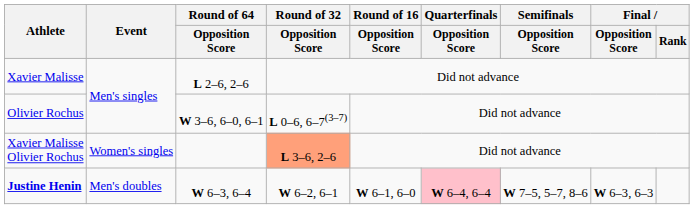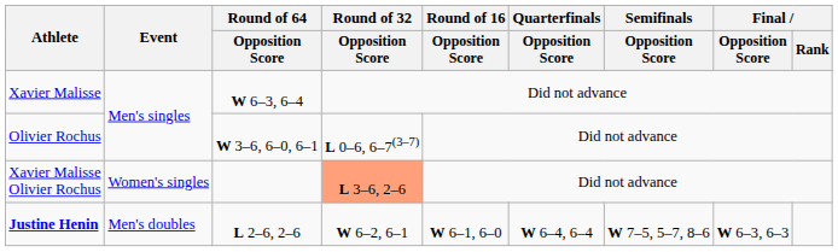 <table class=wikitable style="font-size:90%">
 <tr>
 <th rowspan="2">Athlete</th>
 <th rowspan="2">Event</th>
 <th>Round of 64</th>
 <th>Round of 32</th>
 <th>Round of 16</th>
 <th>Quarterfinals</th>
 <th>Semifinals</th>
 <th colspan=2>Final / </th>
 </tr>
 <tr style="font-size:95%">
 <th>Opposition<br>Score</th>
 <th>Opposition<br>Score</th>
 <th>Opposition<br>Score</th>
 <th>Opposition<br>Score</th>
 <th>Opposition<br>Score</th>
 <th>Opposition<br>Score</th>
 <th>Rank</th>
 </tr>
 <tr align=center>
 <td align=left><a href='#'>Xavier Malisse</a></td>
 <td align=left rowspan=2><a href='#'>Men's singles</a></td>
-<td><br><strong>L</strong> 2–6, 2–6</td>
+<td><br><strong>W</strong> 6–3, 6–4</td>
 <td colspan=6>Did not advance</td>
 </tr>
 <tr align=center>
 <td align=left><a href='#'>Olivier Rochus</a></td>
 <td><br><strong>W</strong> 3–6, 6–0, 6–1</td>
 <td><br><strong>L</strong> 0–6, 6–7<sup>(3–7)</sup></td>
 <td colspan=5>Did not advance</td>
 </tr>
 <tr align=center>
 <td align=left><a href='#'>Xavier Malisse</a><br><a href='#'>Olivier Rochus</a></td>
 <td align=left><a href='#'>Women's singles</a></td>
 <td></td>
 <td style="background: lightsalmon;"><br><strong>L</strong> 3–6, 2–6</td>
 <td colspan=5>Did not advance</td>
 </tr>
 <tr align=center>
 <td align=left><strong><a href='#'>Justine Henin</a></strong></td>
 <td align=left><a href='#'>Men's doubles</a></td>
-<td><br><strong>W</strong> 6–3, 6–4</td>
+<td><br><strong>L</strong> 2–6, 2–6</td>
 <td><br><strong>W</strong> 6–2, 6–1</td>
 <td><br><strong>W</strong> 6–1, 6–0</td>
-<td style="background: pink;"><br><strong>W</strong> 6–4, 6–4</td>
+<td><br><strong>W</strong> 6–4, 6–4</td>
 <td><br><strong>W</strong> 7–5, 5–7, 8–6</td>
 <td><br><strong>W</strong> 6–3, 6–3</td>
 <td></td>
 </tr>
 </table>
